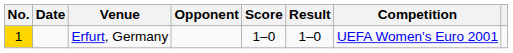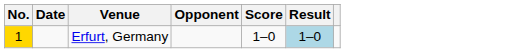 <table class="wikitable sortable">
 <tr>
 <th scope="col">No.</th>
 <th scope="col">Date</th>
 <th scope="col">Venue</th>
 <th scope="col">Opponent</th>
 <th scope="col">Score</th>
 <th scope="col">Result</th>
-<th scope="col">Competition</th>
 <th scope="col" class="unsortable"></th>
 </tr>
 <tr>
 <td style="background: gold; text-align:center">1</td>
 <td></td>
 <td><a href='#'>Erfurt</a>, Germany</td>
 <td></td>
 <td style="text-align:center">1–0</td>
-<td style="text-align:center">1–0</td>
-<td><a href='#'>UEFA Women's Euro 2001</a></td>
+<td style="background: lightblue; text-align:center">1–0</td>
 <td></td>
 </tr>
 </table>
